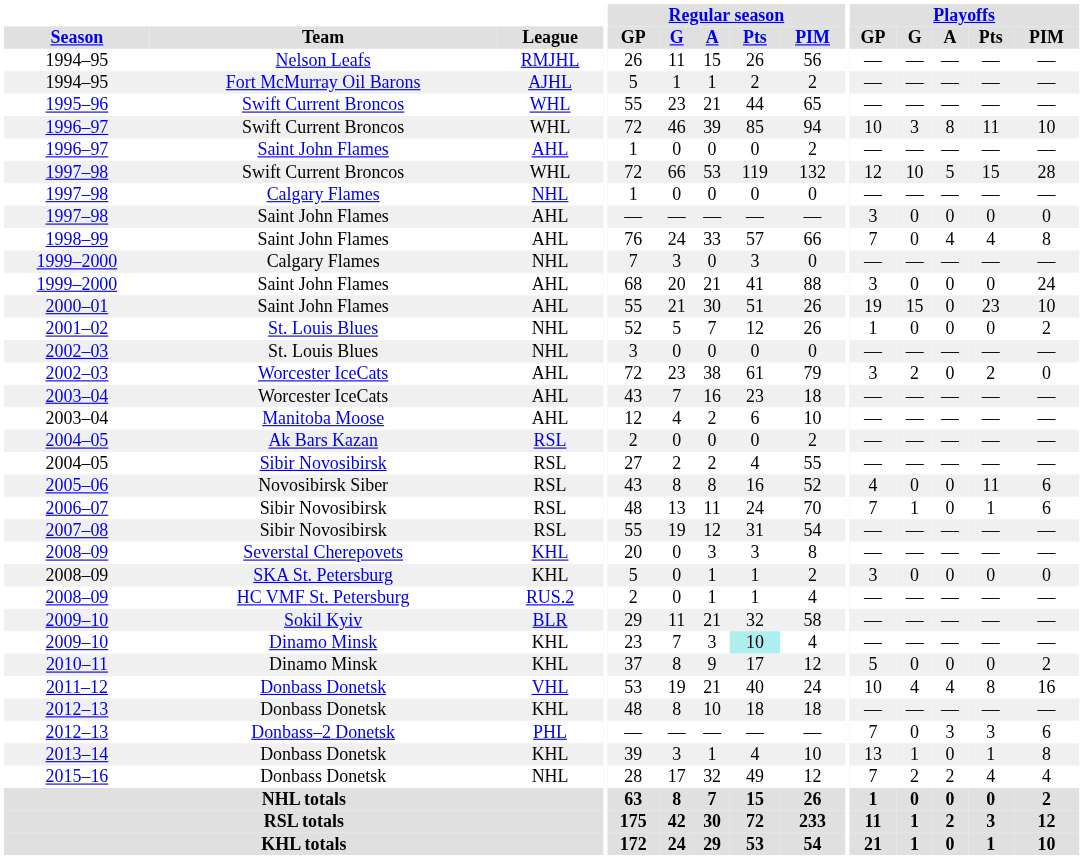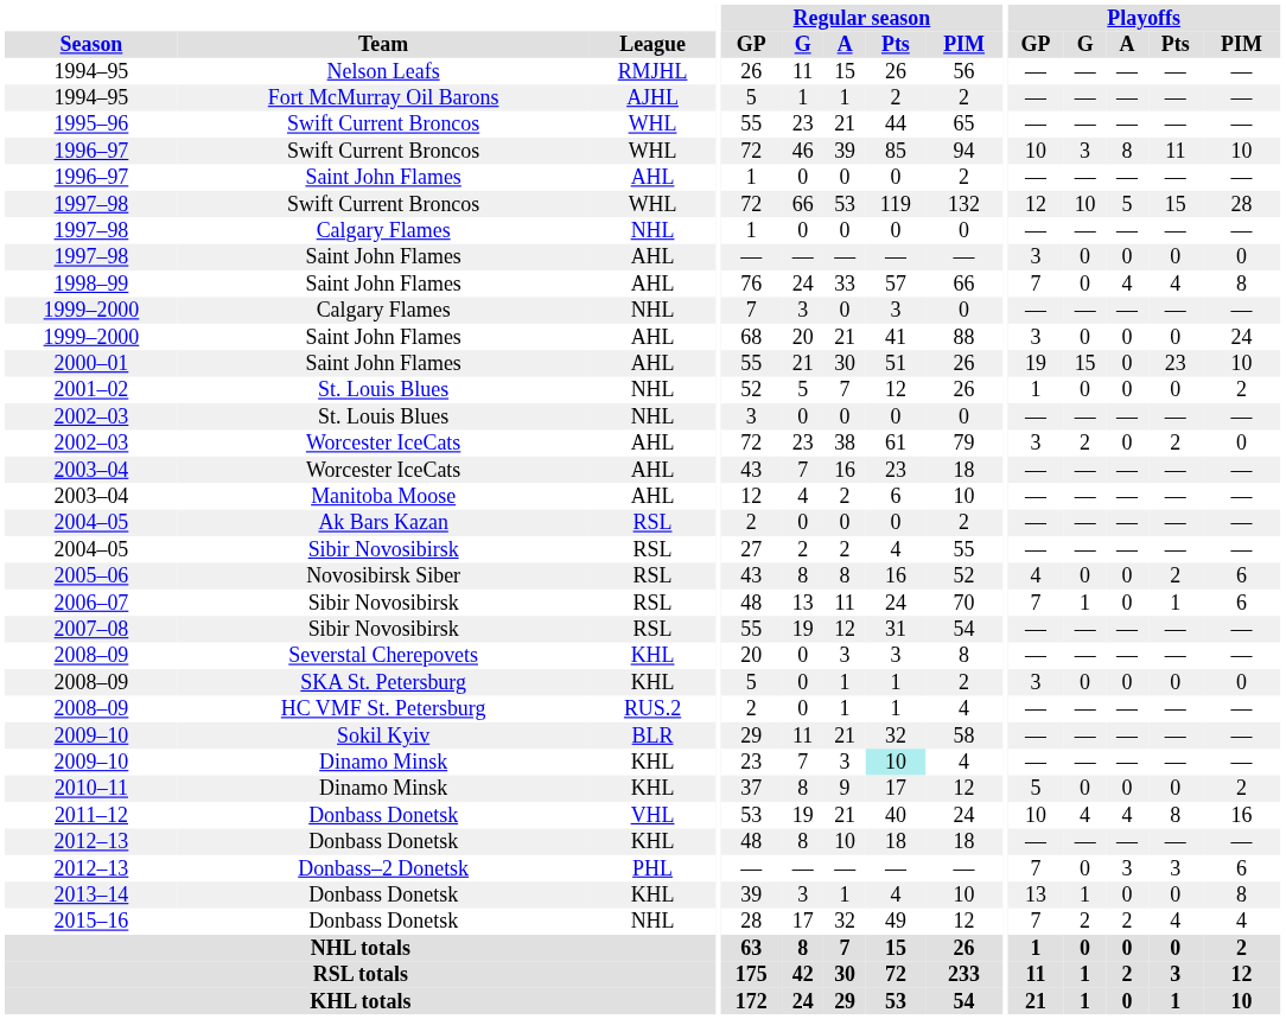 <table border="0" cellpadding="1" cellspacing="0" style="text-align:center; width:60em">
 <tr bgcolor="#e0e0e0">
 <th colspan="3"  bgcolor="#ffffff"></th>
 <th rowspan="99" bgcolor="#ffffff"></th>
 <th colspan="5"><a href='#'>Regular season</a></th>
 <th rowspan="99" bgcolor="#ffffff"></th>
 <th colspan="5"><a href='#'>Playoffs</a></th>
 </tr>
 <tr bgcolor="#e0e0e0">
 <th><a href='#'>Season</a></th>
 <th>Team</th>
 <th>League</th>
 <th>GP</th>
 <th><a href='#'>G</a></th>
 <th><a href='#'>A</a></th>
 <th><a href='#'>Pts</a></th>
 <th><a href='#'>PIM</a></th>
 <th>GP</th>
 <th>G</th>
 <th>A</th>
 <th>Pts</th>
 <th>PIM</th>
 </tr>
 <tr>
 <td>1994–95</td>
 <td><a href='#'>Nelson Leafs</a></td>
 <td><a href='#'>RMJHL</a></td>
 <td>26</td>
 <td>11</td>
 <td>15</td>
 <td>26</td>
 <td>56</td>
 <td>—</td>
 <td>—</td>
 <td>—</td>
 <td>—</td>
 <td>—</td>
 </tr>
 <tr style="background:#f0f0f0;">
 <td>1994–95</td>
 <td><a href='#'>Fort McMurray Oil Barons</a></td>
 <td><a href='#'>AJHL</a></td>
 <td>5</td>
 <td>1</td>
 <td>1</td>
 <td>2</td>
 <td>2</td>
 <td>—</td>
 <td>—</td>
 <td>—</td>
 <td>—</td>
 <td>—</td>
 </tr>
 <tr>
 <td><a href='#'>1995–96</a></td>
 <td><a href='#'>Swift Current Broncos</a></td>
 <td><a href='#'>WHL</a></td>
 <td>55</td>
 <td>23</td>
 <td>21</td>
 <td>44</td>
 <td>65</td>
 <td>—</td>
 <td>—</td>
 <td>—</td>
 <td>—</td>
 <td>—</td>
 </tr>
 <tr style="background:#f0f0f0;">
 <td><a href='#'>1996–97</a></td>
 <td>Swift Current Broncos</td>
 <td>WHL</td>
 <td>72</td>
 <td>46</td>
 <td>39</td>
 <td>85</td>
 <td>94</td>
 <td>10</td>
 <td>3</td>
 <td>8</td>
 <td>11</td>
 <td>10</td>
 </tr>
 <tr>
 <td><a href='#'>1996–97</a></td>
 <td><a href='#'>Saint John Flames</a></td>
 <td><a href='#'>AHL</a></td>
 <td>1</td>
 <td>0</td>
 <td>0</td>
 <td>0</td>
 <td>2</td>
 <td>—</td>
 <td>—</td>
 <td>—</td>
 <td>—</td>
 <td>—</td>
 </tr>
 <tr style="background:#f0f0f0;">
 <td><a href='#'>1997–98</a></td>
 <td>Swift Current Broncos</td>
 <td>WHL</td>
 <td>72</td>
 <td>66</td>
 <td>53</td>
 <td>119</td>
 <td>132</td>
 <td>12</td>
 <td>10</td>
 <td>5</td>
 <td>15</td>
 <td>28</td>
 </tr>
 <tr>
 <td><a href='#'>1997–98</a></td>
 <td><a href='#'>Calgary Flames</a></td>
 <td><a href='#'>NHL</a></td>
 <td>1</td>
 <td>0</td>
 <td>0</td>
 <td>0</td>
 <td>0</td>
 <td>—</td>
 <td>—</td>
 <td>—</td>
 <td>—</td>
 <td>—</td>
 </tr>
 <tr style="background:#f0f0f0;">
 <td><a href='#'>1997–98</a></td>
 <td>Saint John Flames</td>
 <td>AHL</td>
 <td>—</td>
 <td>—</td>
 <td>—</td>
 <td>—</td>
 <td>—</td>
 <td>3</td>
 <td>0</td>
 <td>0</td>
 <td>0</td>
 <td>0</td>
 </tr>
 <tr>
 <td><a href='#'>1998–99</a></td>
 <td>Saint John Flames</td>
 <td>AHL</td>
 <td>76</td>
 <td>24</td>
 <td>33</td>
 <td>57</td>
 <td>66</td>
 <td>7</td>
 <td>0</td>
 <td>4</td>
 <td>4</td>
 <td>8</td>
 </tr>
 <tr style="background:#f0f0f0;">
 <td><a href='#'>1999–2000</a></td>
 <td>Calgary Flames</td>
 <td>NHL</td>
 <td>7</td>
 <td>3</td>
 <td>0</td>
 <td>3</td>
 <td>0</td>
 <td>—</td>
 <td>—</td>
 <td>—</td>
 <td>—</td>
 <td>—</td>
 </tr>
 <tr>
 <td><a href='#'>1999–2000</a></td>
 <td>Saint John Flames</td>
 <td>AHL</td>
 <td>68</td>
 <td>20</td>
 <td>21</td>
 <td>41</td>
 <td>88</td>
 <td>3</td>
 <td>0</td>
 <td>0</td>
 <td>0</td>
 <td>24</td>
 </tr>
 <tr style="background:#f0f0f0;">
 <td><a href='#'>2000–01</a></td>
 <td>Saint John Flames</td>
 <td>AHL</td>
 <td>55</td>
 <td>21</td>
 <td>30</td>
 <td>51</td>
 <td>26</td>
 <td>19</td>
 <td>15</td>
 <td>0</td>
 <td>23</td>
 <td>10</td>
 </tr>
 <tr>
 <td><a href='#'>2001–02</a></td>
 <td><a href='#'>St. Louis Blues</a></td>
 <td>NHL</td>
 <td>52</td>
 <td>5</td>
 <td>7</td>
 <td>12</td>
 <td>26</td>
 <td>1</td>
 <td>0</td>
 <td>0</td>
 <td>0</td>
 <td>2</td>
 </tr>
 <tr style="background:#f0f0f0;">
 <td><a href='#'>2002–03</a></td>
 <td>St. Louis Blues</td>
 <td>NHL</td>
 <td>3</td>
 <td>0</td>
 <td>0</td>
 <td>0</td>
 <td>0</td>
 <td>—</td>
 <td>—</td>
 <td>—</td>
 <td>—</td>
 <td>—</td>
 </tr>
 <tr>
 <td><a href='#'>2002–03</a></td>
 <td><a href='#'>Worcester IceCats</a></td>
 <td>AHL</td>
 <td>72</td>
 <td>23</td>
 <td>38</td>
 <td>61</td>
 <td>79</td>
 <td>3</td>
 <td>2</td>
 <td>0</td>
 <td>2</td>
 <td>0</td>
 </tr>
 <tr style="background:#f0f0f0;">
 <td><a href='#'>2003–04</a></td>
 <td>Worcester IceCats</td>
 <td>AHL</td>
 <td>43</td>
 <td>7</td>
 <td>16</td>
 <td>23</td>
 <td>18</td>
 <td>—</td>
 <td>—</td>
 <td>—</td>
 <td>—</td>
 <td>—</td>
 </tr>
 <tr>
 <td>2003–04</td>
 <td><a href='#'>Manitoba Moose</a></td>
 <td>AHL</td>
 <td>12</td>
 <td>4</td>
 <td>2</td>
 <td>6</td>
 <td>10</td>
 <td>—</td>
 <td>—</td>
 <td>—</td>
 <td>—</td>
 <td>—</td>
 </tr>
 <tr style="background:#f0f0f0;">
 <td><a href='#'>2004–05</a></td>
 <td><a href='#'>Ak Bars Kazan</a></td>
 <td><a href='#'>RSL</a></td>
 <td>2</td>
 <td>0</td>
 <td>0</td>
 <td>0</td>
 <td>2</td>
 <td>—</td>
 <td>—</td>
 <td>—</td>
 <td>—</td>
 <td>—</td>
 </tr>
 <tr>
 <td>2004–05</td>
 <td><a href='#'>Sibir Novosibirsk</a></td>
 <td>RSL</td>
 <td>27</td>
 <td>2</td>
 <td>2</td>
 <td>4</td>
 <td>55</td>
 <td>—</td>
 <td>—</td>
 <td>—</td>
 <td>—</td>
 <td>—</td>
 </tr>
 <tr style="background:#f0f0f0;">
 <td><a href='#'>2005–06</a></td>
 <td>Novosibirsk Siber</td>
 <td>RSL</td>
 <td>43</td>
 <td>8</td>
 <td>8</td>
 <td>16</td>
 <td>52</td>
 <td>4</td>
 <td>0</td>
 <td>0</td>
-<td>11</td>
+<td>2</td>
 <td>6</td>
 </tr>
 <tr>
 <td><a href='#'>2006–07</a></td>
 <td>Sibir Novosibirsk</td>
 <td>RSL</td>
 <td>48</td>
 <td>13</td>
 <td>11</td>
 <td>24</td>
 <td>70</td>
 <td>7</td>
 <td>1</td>
 <td>0</td>
 <td>1</td>
 <td>6</td>
 </tr>
 <tr style="background:#f0f0f0;">
 <td><a href='#'>2007–08</a></td>
 <td>Sibir Novosibirsk</td>
 <td>RSL</td>
 <td>55</td>
 <td>19</td>
 <td>12</td>
 <td>31</td>
 <td>54</td>
 <td>—</td>
 <td>—</td>
 <td>—</td>
 <td>—</td>
 <td>—</td>
 </tr>
 <tr>
 <td><a href='#'>2008–09</a></td>
 <td><a href='#'>Severstal Cherepovets</a></td>
 <td><a href='#'>KHL</a></td>
 <td>20</td>
 <td>0</td>
 <td>3</td>
 <td>3</td>
 <td>8</td>
 <td>—</td>
 <td>—</td>
 <td>—</td>
 <td>—</td>
 <td>—</td>
 </tr>
 <tr style="background:#f0f0f0;">
 <td>2008–09</td>
 <td><a href='#'>SKA St. Petersburg</a></td>
 <td>KHL</td>
 <td>5</td>
 <td>0</td>
 <td>1</td>
 <td>1</td>
 <td>2</td>
 <td>3</td>
 <td>0</td>
 <td>0</td>
 <td>0</td>
 <td>0</td>
 </tr>
 <tr>
 <td><a href='#'>2008–09</a></td>
 <td><a href='#'>HC VMF St. Petersburg</a></td>
 <td><a href='#'>RUS.2</a></td>
 <td>2</td>
 <td>0</td>
 <td>1</td>
 <td>1</td>
 <td>4</td>
 <td>—</td>
 <td>—</td>
 <td>—</td>
 <td>—</td>
 <td>—</td>
 </tr>
 <tr style="background:#f0f0f0;">
 <td><a href='#'>2009–10</a></td>
 <td><a href='#'>Sokil Kyiv</a></td>
 <td><a href='#'>BLR</a></td>
 <td>29</td>
 <td>11</td>
 <td>21</td>
 <td>32</td>
 <td>58</td>
 <td>—</td>
 <td>—</td>
 <td>—</td>
 <td>—</td>
 <td>—</td>
 </tr>
 <tr>
 <td><a href='#'>2009–10</a></td>
 <td><a href='#'>Dinamo Minsk</a></td>
 <td>KHL</td>
 <td>23</td>
 <td>7</td>
 <td>3</td>
 <td style="background: paleturquoise;">10</td>
 <td>4</td>
 <td>—</td>
 <td>—</td>
 <td>—</td>
 <td>—</td>
 <td>—</td>
 </tr>
 <tr style="background:#f0f0f0;">
 <td><a href='#'>2010–11</a></td>
 <td>Dinamo Minsk</td>
 <td>KHL</td>
 <td>37</td>
 <td>8</td>
 <td>9</td>
 <td>17</td>
 <td>12</td>
 <td>5</td>
 <td>0</td>
 <td>0</td>
 <td>0</td>
 <td>2</td>
 </tr>
 <tr>
 <td><a href='#'>2011–12</a></td>
 <td><a href='#'>Donbass Donetsk</a></td>
 <td><a href='#'>VHL</a></td>
 <td>53</td>
 <td>19</td>
 <td>21</td>
 <td>40</td>
 <td>24</td>
 <td>10</td>
 <td>4</td>
 <td>4</td>
 <td>8</td>
 <td>16</td>
 </tr>
 <tr style="background:#f0f0f0;">
 <td><a href='#'>2012–13</a></td>
 <td>Donbass Donetsk</td>
 <td>KHL</td>
 <td>48</td>
 <td>8</td>
 <td>10</td>
 <td>18</td>
 <td>18</td>
 <td>—</td>
 <td>—</td>
 <td>—</td>
 <td>—</td>
 <td>—</td>
 </tr>
 <tr>
 <td><a href='#'>2012–13</a></td>
 <td><a href='#'>Donbass–2 Donetsk</a></td>
 <td><a href='#'>PHL</a></td>
 <td>—</td>
 <td>—</td>
 <td>—</td>
 <td>—</td>
 <td>—</td>
 <td>7</td>
 <td>0</td>
 <td>3</td>
 <td>3</td>
 <td>6</td>
 </tr>
 <tr style="background:#f0f0f0;">
 <td><a href='#'>2013–14</a></td>
 <td>Donbass Donetsk</td>
 <td>KHL</td>
 <td>39</td>
 <td>3</td>
 <td>1</td>
 <td>4</td>
 <td>10</td>
 <td>13</td>
 <td>1</td>
 <td>0</td>
-<td>1</td>
+<td>0</td>
 <td>8</td>
 </tr>
 <tr>
 <td><a href='#'>2015–16</a></td>
 <td>Donbass Donetsk</td>
 <td>NHL</td>
 <td>28</td>
 <td>17</td>
 <td>32</td>
 <td>49</td>
 <td>12</td>
 <td>7</td>
 <td>2</td>
 <td>2</td>
 <td>4</td>
 <td>4</td>
 </tr>
 <tr style="background:#e0e0e0;">
 <th colspan="3">NHL totals</th>
 <th>63</th>
 <th>8</th>
 <th>7</th>
 <th>15</th>
 <th>26</th>
 <th>1</th>
 <th>0</th>
 <th>0</th>
 <th>0</th>
 <th>2</th>
 </tr>
 <tr style="background:#e0e0e0;">
 <th colspan="3">RSL totals</th>
 <th>175</th>
 <th>42</th>
 <th>30</th>
 <th>72</th>
 <th>233</th>
 <th>11</th>
 <th>1</th>
 <th>2</th>
 <th>3</th>
 <th>12</th>
 </tr>
 <tr style="background:#e0e0e0;">
 <th colspan="3">KHL totals</th>
 <th>172</th>
 <th>24</th>
 <th>29</th>
 <th>53</th>
 <th>54</th>
 <th>21</th>
 <th>1</th>
 <th>0</th>
 <th>1</th>
 <th>10</th>
 </tr>
 </table>
